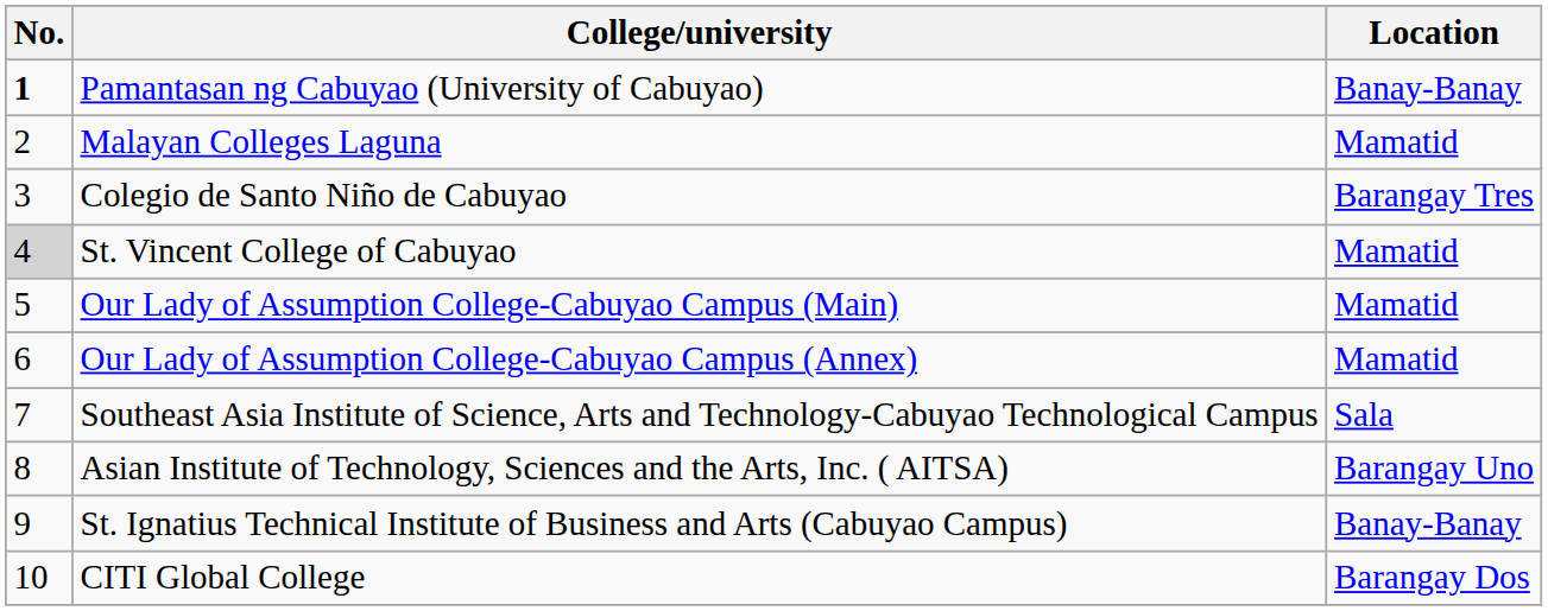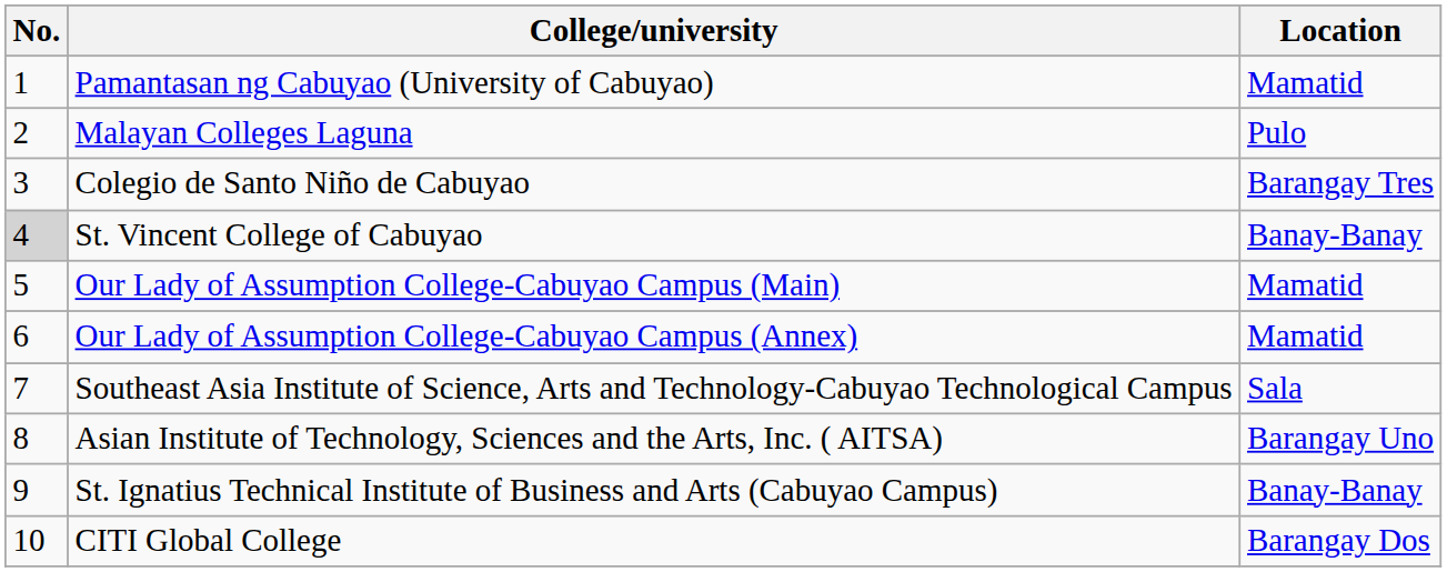 <table class="wikitable">
 <tr style="background:#ccc;">
 <th>No.</th>
 <th>College/university</th>
 <th>Location</th>
 </tr>
 <tr>
-<td><strong>1</strong></td>
+<td>1</td>
 <td><a href='#'>Pamantasan ng Cabuyao</a> (University of Cabuyao)</td>
-<td><a href='#'>Banay-Banay</a></td>
+<td><a href='#'>Mamatid</a></td>
 </tr>
 <tr>
 <td>2</td>
 <td><a href='#'>Malayan Colleges Laguna</a></td>
-<td><a href='#'>Mamatid</a></td>
+<td><a href='#'>Pulo</a></td>
 </tr>
 <tr>
 <td>3</td>
 <td>Colegio de Santo Niño de Cabuyao</td>
 <td><a href='#'>Barangay Tres</a></td>
 </tr>
 <tr>
 <td style="background: lightgrey;">4</td>
 <td>St. Vincent College of Cabuyao</td>
-<td><a href='#'>Mamatid</a></td>
+<td><a href='#'>Banay-Banay</a></td>
 </tr>
 <tr>
 <td>5</td>
 <td><a href='#'>Our Lady of Assumption College-Cabuyao Campus (Main)</a></td>
 <td><a href='#'>Mamatid</a></td>
 </tr>
 <tr>
 <td>6</td>
 <td><a href='#'>Our Lady of Assumption College-Cabuyao Campus (Annex)</a></td>
 <td><a href='#'>Mamatid</a></td>
 </tr>
 <tr>
 <td>7</td>
 <td>Southeast Asia Institute of Science, Arts and Technology-Cabuyao Technological Campus</td>
 <td><a href='#'>Sala</a></td>
 </tr>
 <tr>
 <td>8</td>
 <td>Asian Institute of Technology, Sciences and the Arts, Inc. ( AITSA)</td>
 <td><a href='#'>Barangay Uno</a></td>
 </tr>
 <tr>
 <td>9</td>
 <td>St. Ignatius Technical Institute of Business and Arts (Cabuyao Campus)</td>
 <td><a href='#'>Banay-Banay</a></td>
 </tr>
 <tr>
 <td>10</td>
 <td>CITI Global College</td>
 <td><a href='#'>Barangay Dos</a></td>
 </tr>
 </table>
